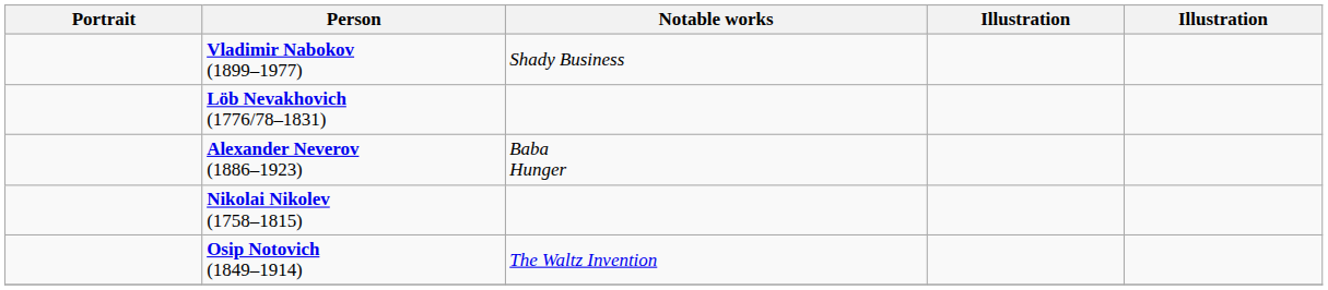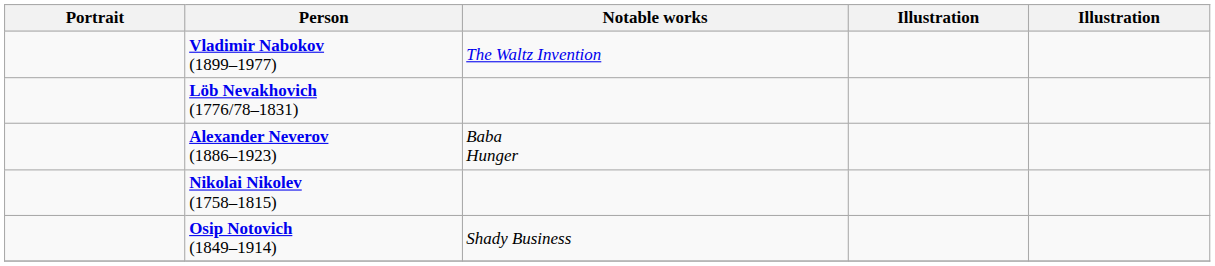 <table class="wikitable" style="width:90%;">
 <tr bgcolor="#cccccc">
 <th width=15%>Portrait</th>
 <th width=23%>Person</th>
 <th width=32%>Notable works</th>
 <th width=15%>Illustration</th>
 <th width=15%>Illustration</th>
 </tr>
 <tr>
 <td align=center></td>
 <td><strong><a href='#'>Vladimir Nabokov</a></strong><br>(1899–1977)</td>
-<td><em>Shady Business</em></td>
+<td><em><a href='#'>The Waltz Invention</a></em></td>
 <td align=center></td>
 <td align=center></td>
 </tr>
 <tr>
 <td align=center></td>
 <td><strong><a href='#'>Löb Nevakhovich</a></strong><br>(1776/78–1831)</td>
 <td></td>
 <td align=center></td>
 <td align=center></td>
 </tr>
 <tr>
 <td align=center></td>
 <td><strong><a href='#'>Alexander Neverov</a></strong><br>(1886–1923)</td>
 <td><em>Baba</em><br><em>Hunger</em></td>
 <td align=center></td>
 <td align=center></td>
 </tr>
 <tr>
 <td align=center></td>
 <td><strong><a href='#'>Nikolai Nikolev</a></strong><br>(1758–1815)</td>
 <td></td>
 <td align=center></td>
 <td align=center></td>
 </tr>
 <tr>
 <td align=center></td>
 <td><strong><a href='#'>Osip Notovich</a></strong><br>(1849–1914)</td>
-<td><em><a href='#'>The Waltz Invention</a></em></td>
+<td><em>Shady Business</em></td>
 <td align=center></td>
 <td align=center></td>
 </tr>
 <tr>
 </tr>
 </table>
